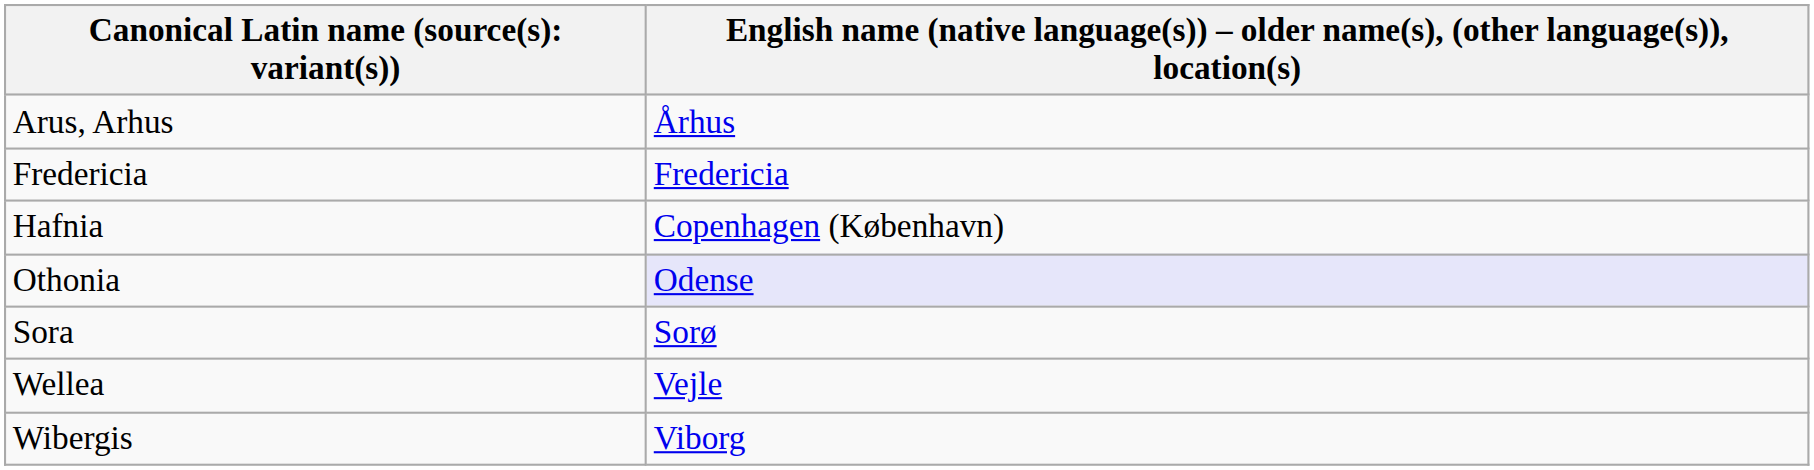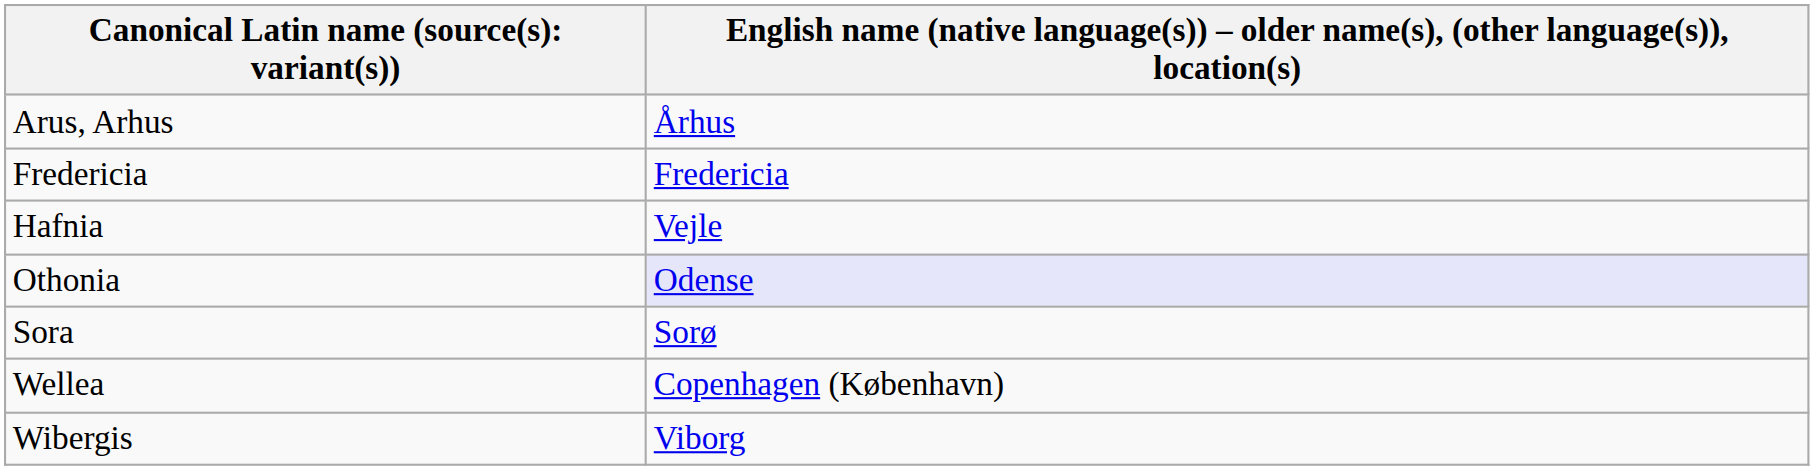 <table class="wikitable">
 <tr>
 <th>Canonical Latin name (source(s): variant(s))</th>
 <th>English name (native language(s)) – older name(s), (other language(s)), location(s)</th>
 </tr>
 <tr>
 <td>Arus, Arhus</td>
 <td><a href='#'>Århus</a></td>
 </tr>
 <tr>
 <td>Fredericia</td>
 <td><a href='#'>Fredericia</a></td>
 </tr>
 <tr>
 <td>Hafnia</td>
-<td><a href='#'>Copenhagen</a> (København)</td>
+<td><a href='#'>Vejle</a></td>
 </tr>
 <tr>
 <td>Othonia</td>
 <td style="background: lavender;"><a href='#'>Odense</a></td>
 </tr>
 <tr>
 <td>Sora</td>
 <td><a href='#'>Sorø</a></td>
 </tr>
 <tr>
 <td>Wellea</td>
-<td><a href='#'>Vejle</a></td>
+<td><a href='#'>Copenhagen</a> (København)</td>
 </tr>
 <tr>
 <td>Wibergis</td>
 <td><a href='#'>Viborg</a></td>
 </tr>
 </table>
